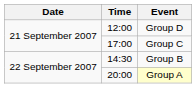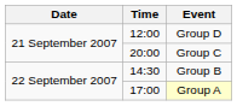 <table class = "wikitable" style="text-align:center;">
 <tr>
 <th width=150>Date</th>
 <th width=50>Time</th>
 <th width=80>Event</th>
 </tr>
 <tr>
 <td rowspan=2>21 September 2007</td>
 <td>12:00</td>
 <td>Group D</td>
 </tr>
 <tr>
-<td>17:00</td>
+<td>20:00</td>
 <td>Group C</td>
 </tr>
 <tr>
 <td rowspan=2>22 September 2007</td>
 <td>14:30</td>
 <td>Group B</td>
 </tr>
 <tr>
-<td>20:00</td>
+<td>17:00</td>
 <td bgcolor=ffffcc>Group A</td>
 </tr>
 </table>
